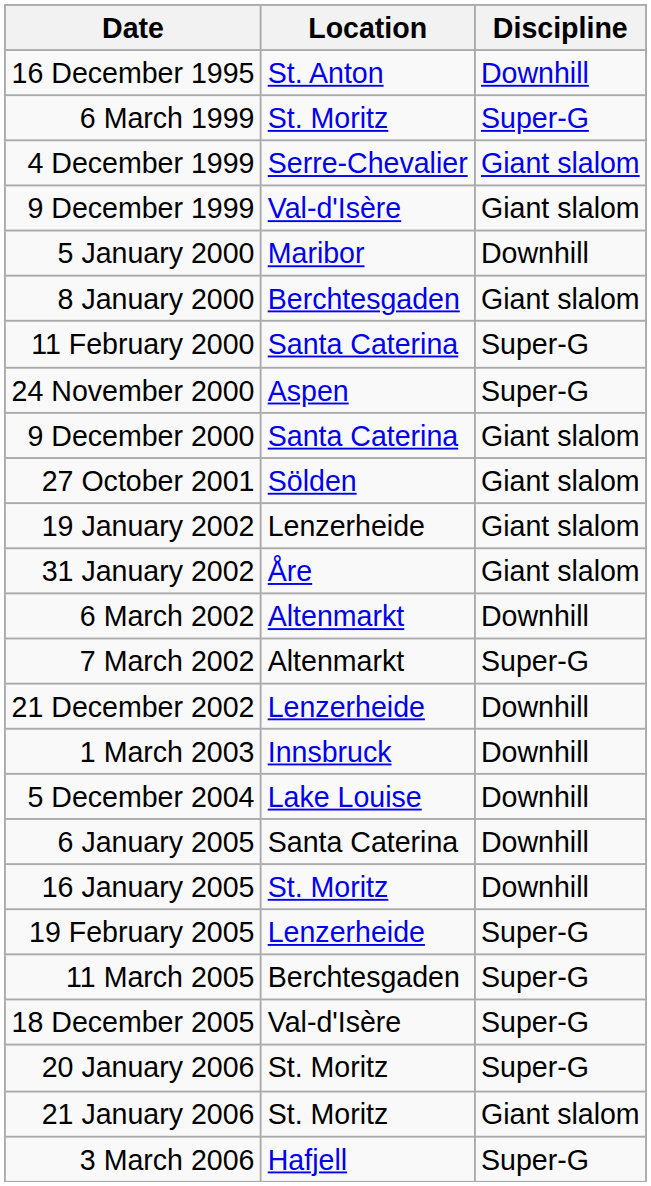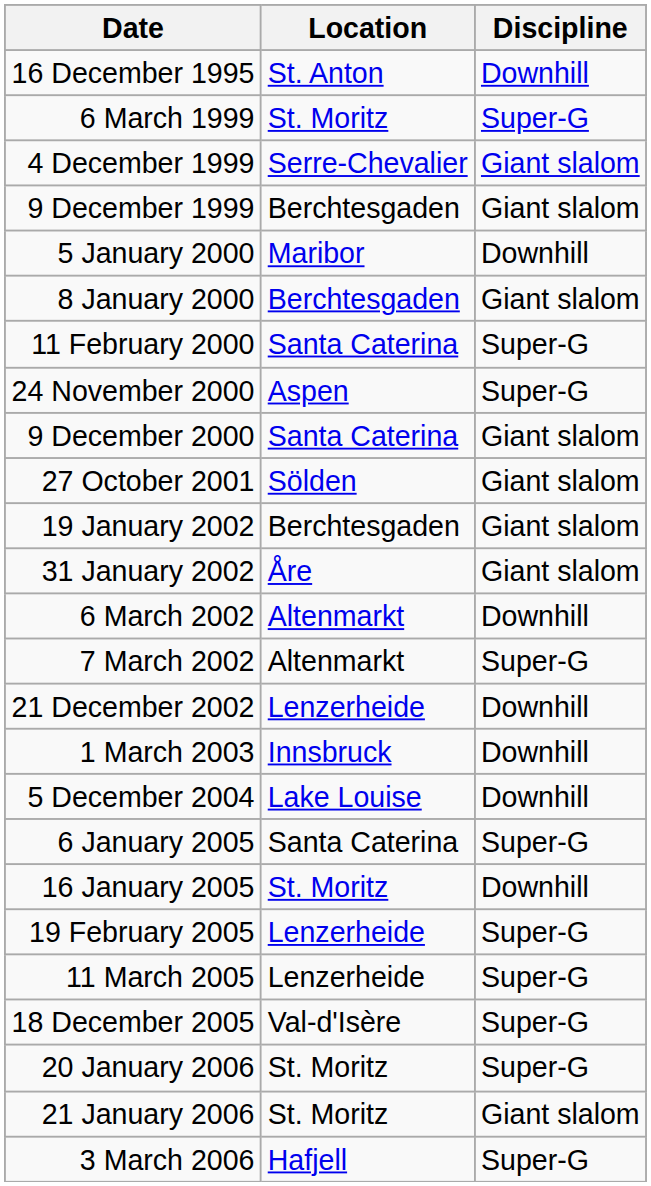 <table class=wikitable style="font-size:95%;">
 <tr>
 <th>Date</th>
 <th>Location</th>
 <th>Discipline</th>
 </tr>
 <tr>
 <td align=right>16 December 1995</td>
 <td><a href='#'>St. Anton</a></td>
 <td><a href='#'>Downhill</a></td>
 </tr>
 <tr>
 <td align=right>6 March 1999</td>
 <td><a href='#'>St. Moritz</a></td>
 <td><a href='#'>Super-G</a></td>
 </tr>
 <tr>
 <td align=right>4 December 1999</td>
 <td><a href='#'>Serre-Chevalier</a></td>
 <td><a href='#'>Giant slalom</a></td>
 </tr>
 <tr>
 <td align=right>9 December 1999</td>
-<td><a href='#'>Val-d'Isère</a></td>
+<td>Berchtesgaden</td>
 <td>Giant slalom</td>
 </tr>
 <tr>
 <td align=right>5 January 2000</td>
 <td><a href='#'>Maribor</a></td>
 <td>Downhill</td>
 </tr>
 <tr>
 <td align=right>8 January 2000</td>
 <td><a href='#'>Berchtesgaden</a></td>
 <td>Giant slalom</td>
 </tr>
 <tr>
 <td align=right>11 February 2000</td>
 <td><a href='#'>Santa Caterina</a></td>
 <td>Super-G</td>
 </tr>
 <tr>
 <td align=right>24 November 2000</td>
 <td><a href='#'>Aspen</a></td>
 <td>Super-G</td>
 </tr>
 <tr>
 <td align=right>9 December 2000</td>
 <td><a href='#'>Santa Caterina</a></td>
 <td>Giant slalom</td>
 </tr>
 <tr>
 <td align=right>27 October 2001</td>
 <td><a href='#'>Sölden</a></td>
 <td>Giant slalom</td>
 </tr>
 <tr>
 <td align=right>19 January 2002</td>
-<td>Lenzerheide</td>
+<td>Berchtesgaden</td>
 <td>Giant slalom</td>
 </tr>
 <tr>
 <td align=right>31 January 2002</td>
 <td><a href='#'>Åre</a></td>
 <td>Giant slalom</td>
 </tr>
 <tr>
 <td align=right>6 March 2002</td>
 <td><a href='#'>Altenmarkt</a></td>
 <td>Downhill</td>
 </tr>
 <tr>
 <td align=right>7 March 2002</td>
 <td>Altenmarkt</td>
 <td>Super-G</td>
 </tr>
 <tr>
 <td align=right>21 December 2002</td>
 <td><a href='#'>Lenzerheide</a></td>
 <td>Downhill</td>
 </tr>
 <tr>
 <td align=right>1 March 2003</td>
 <td><a href='#'>Innsbruck</a></td>
 <td>Downhill</td>
 </tr>
 <tr>
 <td align=right>5 December 2004</td>
 <td><a href='#'>Lake Louise</a></td>
 <td>Downhill</td>
 </tr>
 <tr>
 <td align=right>6 January 2005</td>
 <td>Santa Caterina</td>
-<td>Downhill</td>
+<td>Super-G</td>
 </tr>
 <tr>
 <td align=right>16 January 2005</td>
 <td><a href='#'>St. Moritz</a></td>
 <td>Downhill</td>
 </tr>
 <tr>
 <td align=right>19 February 2005</td>
 <td><a href='#'>Lenzerheide</a></td>
 <td>Super-G</td>
 </tr>
 <tr>
 <td align=right>11 March 2005</td>
-<td>Berchtesgaden</td>
+<td>Lenzerheide</td>
 <td>Super-G</td>
 </tr>
 <tr>
 <td align=right>18 December 2005</td>
 <td>Val-d'Isère</td>
 <td>Super-G</td>
 </tr>
 <tr>
 <td align=right>20 January 2006</td>
 <td>St. Moritz</td>
 <td>Super-G</td>
 </tr>
 <tr>
 <td align=right>21 January 2006</td>
 <td>St. Moritz</td>
 <td>Giant slalom</td>
 </tr>
 <tr>
 <td align=right>3 March 2006</td>
 <td><a href='#'>Hafjell</a></td>
 <td>Super-G</td>
 </tr>
 </table>
